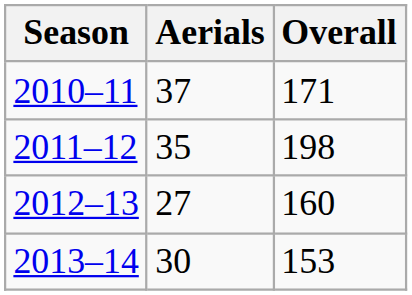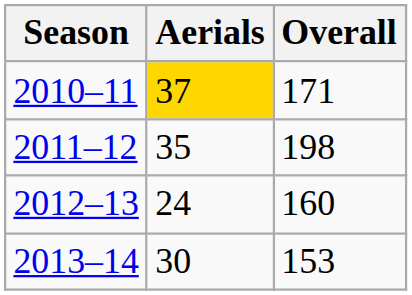 <table class="wikitable sortable">
 <tr>
 <th>Season</th>
 <th>Aerials</th>
 <th>Overall</th>
 </tr>
 <tr>
 <td><a href='#'>2010–11</a></td>
-<td>37</td>
+<td style="background: gold;">37</td>
 <td>171</td>
 </tr>
 <tr>
 <td><a href='#'>2011–12</a></td>
 <td>35</td>
 <td>198</td>
 </tr>
 <tr>
 <td><a href='#'>2012–13</a></td>
-<td>27</td>
+<td>24</td>
 <td>160</td>
 </tr>
 <tr>
 <td><a href='#'>2013–14</a></td>
 <td>30</td>
 <td>153</td>
 </tr>
 </table>
